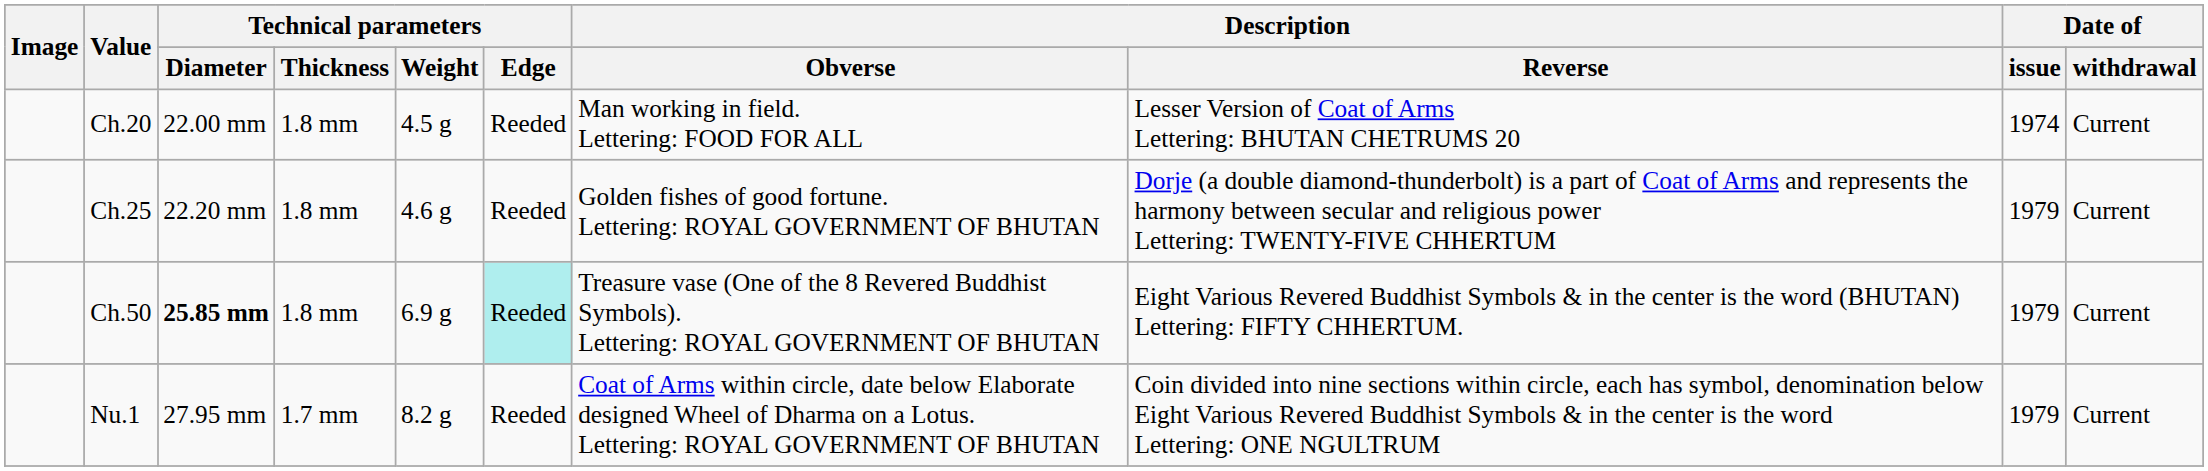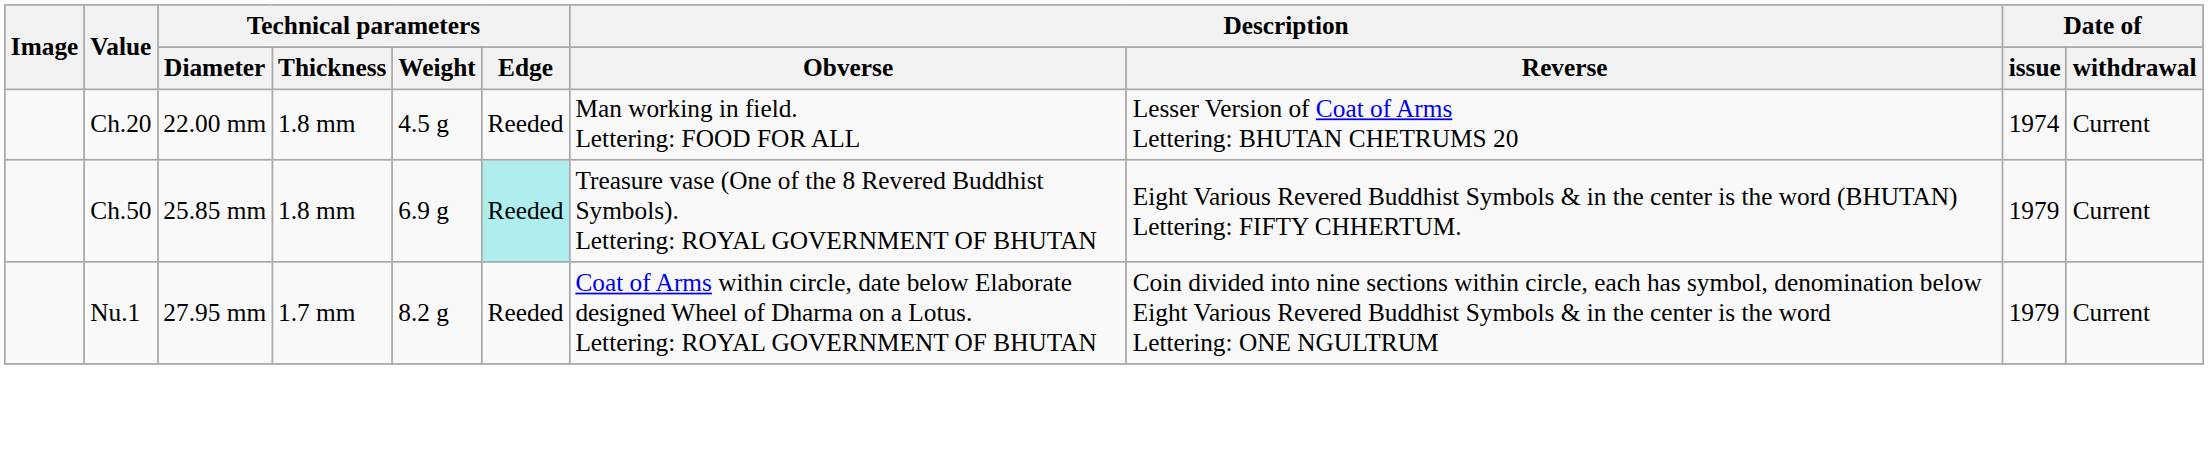 <table class="wikitable" style="font-size: 90%">
 <tr>
 <th rowspan=2>Image</th>
 <th rowspan=2>Value</th>
 <th colspan=4>Technical parameters</th>
 <th colspan=2>Description</th>
 <th colspan=2>Date of</th>
 </tr>
 <tr>
 <th>Diameter</th>
 <th>Thickness</th>
 <th>Weight</th>
 <th>Edge</th>
 <th>Obverse</th>
 <th>Reverse</th>
 <th>issue</th>
 <th>withdrawal</th>
 </tr>
 <tr>
 <td></td>
 <td>Ch.20</td>
 <td>22.00 mm</td>
 <td>1.8 mm</td>
 <td>4.5 g</td>
 <td>Reeded</td>
 <td>Man working in field.<br>Lettering:  FOOD FOR ALL</td>
 <td>Lesser Version of <a href='#'>Coat of Arms</a><br>Lettering:  BHUTAN CHETRUMS 20 </td>
 <td>1974</td>
 <td>Current</td>
 </tr>
 <tr>
 <td></td>
-<td>Ch.25</td>
-<td>22.20 mm</td>
-<td>1.8 mm</td>
-<td>4.6 g</td>
-<td>Reeded</td>
-<td>Golden fishes of good fortune.<br>Lettering: ROYAL GOVERNMENT OF BHUTAN</td>
-<td><a href='#'>Dorje</a> (a double diamond-thunderbolt) is a part of <a href='#'>Coat of Arms</a> and represents the harmony between secular and religious power<br>Lettering:  TWENTY-FIVE CHHERTUM</td>
-<td>1979</td>
-<td>Current</td>
-</tr>
-<tr>
-<td></td>
 <td>Ch.50</td>
-<td><strong>25.85 mm</strong></td>
+<td>25.85 mm</td>
 <td>1.8 mm</td>
 <td>6.9 g</td>
 <td style="background: paleturquoise;">Reeded</td>
 <td>Treasure vase (One of the 8 Revered Buddhist Symbols).<br>Lettering: ROYAL GOVERNMENT OF BHUTAN</td>
 <td>Eight Various Revered Buddhist Symbols & in the center is the word  (BHUTAN)<br>Lettering:  FIFTY CHHERTUM.</td>
 <td>1979</td>
 <td>Current</td>
 </tr>
 <tr>
 <td></td>
 <td>Nu.1</td>
 <td>27.95 mm</td>
 <td>1.7 mm</td>
 <td>8.2 g</td>
 <td>Reeded</td>
 <td><a href='#'>Coat of Arms</a> within circle, date below Elaborate designed Wheel of Dharma on a Lotus.<br>Lettering: ROYAL GOVERNMENT OF BHUTAN</td>
 <td>Coin divided into nine sections within circle, each has symbol, denomination below Eight Various Revered Buddhist Symbols & in the center is the word <br>Lettering:  ONE NGULTRUM</td>
 <td>1979</td>
 <td>Current</td>
 </tr>
 </table>
